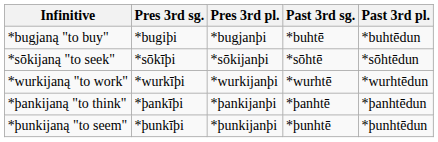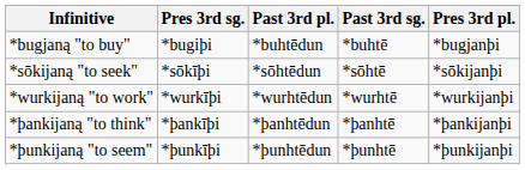 <table class="wikitable">
 <tr>
 <th>Infinitive</th>
 <th>Pres 3rd sg.</th>
+<th>Past 3rd pl.</th>
+<th>Past 3rd sg.</th>
 <th>Pres 3rd pl.</th>
-<th>Past 3rd sg.</th>
-<th>Past 3rd pl.</th>
 </tr>
 <tr>
 <td>*bugjaną "to buy"</td>
 <td>*bugiþi</td>
+<td>*buhtēdun</td>
+<td>*buhtē</td>
 <td>*bugjanþi</td>
-<td>*buhtē</td>
-<td>*buhtēdun</td>
 </tr>
 <tr>
 <td>*sōkijaną "to seek"</td>
 <td>*sōkīþi</td>
+<td>*sōhtēdun</td>
+<td>*sōhtē</td>
 <td>*sōkijanþi</td>
-<td>*sōhtē</td>
-<td>*sōhtēdun</td>
 </tr>
 <tr>
 <td>*wurkijaną "to work"</td>
 <td>*wurkīþi</td>
+<td>*wurhtēdun</td>
+<td>*wurhtē</td>
 <td>*wurkijanþi</td>
-<td>*wurhtē</td>
-<td>*wurhtēdun</td>
 </tr>
 <tr>
 <td>*þankijaną "to think"</td>
 <td>*þankīþi</td>
+<td>*þanhtēdun</td>
+<td>*þanhtē</td>
 <td>*þankijanþi</td>
-<td>*þanhtē</td>
-<td>*þanhtēdun</td>
 </tr>
 <tr>
 <td>*þunkijaną "to seem"</td>
 <td>*þunkīþi</td>
+<td>*þunhtēdun</td>
+<td>*þunhtē</td>
 <td>*þunkijanþi</td>
-<td>*þunhtē</td>
-<td>*þunhtēdun</td>
 </tr>
 </table>
